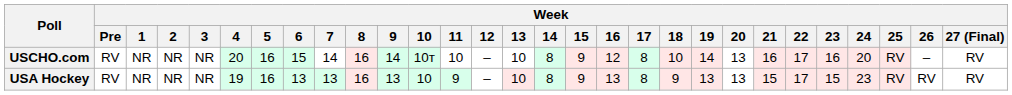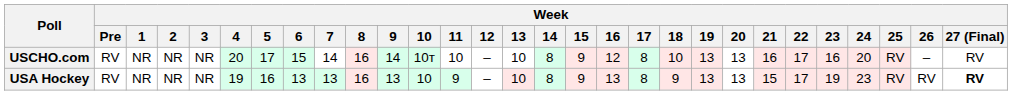 <table class="wikitable" style="white-space:nowrap;">
 <tr>
 <th scope="col" width="100" rowspan="2">Poll</th>
 <th colspan="28">Week</th>
 </tr>
 <tr>
 <th scope="col" width="30">Pre</th>
 <th scope="col" width="30">1</th>
 <th scope="col" width="30">2</th>
 <th scope="col" width="30">3</th>
 <th scope="col" width="30">4</th>
 <th scope="col" width="30">5</th>
 <th scope="col" width="30">6</th>
 <th scope="col" width="30">7</th>
 <th scope="col" width="30">8</th>
 <th scope="col" width="30">9</th>
 <th scope="col" width="30">10</th>
 <th scope="col" width="30">11</th>
 <th scope="col" width="30">12</th>
 <th scope="col" width="30">13</th>
 <th scope="col" width="30">14</th>
 <th scope="col" width="30">15</th>
 <th scope="col" width="30">16</th>
 <th scope="col" width="30">17</th>
 <th scope="col" width="30">18</th>
 <th scope="col" width="30">19</th>
 <th scope="col" width="30">20</th>
 <th scope="col" width="30">21</th>
 <th scope="col" width="30">22</th>
 <th scope="col" width="30">23</th>
 <th scope="col" width="30">24</th>
 <th scope="col" width="30">25</th>
 <th scope="col" width="30">26</th>
 <th scope="col" width="30">27 (Final)</th>
 </tr>
 <tr style="text-align:center;">
 <th>USCHO.com</th>
 <td bgcolor=FFFFFF>RV</td>
 <td bgcolor=FFFFFF>NR</td>
 <td bgcolor=FFFFFF>NR</td>
 <td bgcolor=FFFFFF>NR</td>
 <td bgcolor=D8FFEB>20</td>
-<td bgcolor=D8FFEB>16</td>
+<td bgcolor=D8FFEB>17</td>
 <td bgcolor=D8FFEB>15</td>
 <td bgcolor=FFFFFF>14</td>
 <td bgcolor=FFE6E6>16</td>
 <td bgcolor=D8FFEB>14</td>
 <td bgcolor=D8FFEB>10т</td>
 <td bgcolor=FFFFFF>10</td>
 <td bgcolor=FFFFFF>–</td>
 <td bgcolor=FFFFFF>10</td>
 <td bgcolor=D8FFEB>8</td>
 <td bgcolor=FFE6E6>9</td>
 <td bgcolor=FFE6E6>12</td>
 <td bgcolor=D8FFEB>8</td>
 <td bgcolor=FFE6E6>10</td>
-<td bgcolor=FFE6E6>14</td>
+<td bgcolor=FFE6E6>13</td>
 <td bgcolor=FFFFFF>13</td>
 <td bgcolor=FFE6E6>16</td>
 <td bgcolor=FFE6E6>17</td>
 <td bgcolor=FFE6E6>16</td>
 <td bgcolor=FFE6E6>20</td>
 <td bgcolor=FFE6E6>RV</td>
 <td bgcolor=FFFFFF>–</td>
 <td bgcolor=FFFFFF>RV</td>
 </tr>
 <tr style="text-align:center;">
 <th>USA Hockey</th>
 <td bgcolor=FFFFFF>RV</td>
 <td bgcolor=FFFFFF>NR</td>
 <td bgcolor=FFFFFF>NR</td>
 <td bgcolor=FFFFFF>NR</td>
 <td bgcolor=D8FFEB>19</td>
 <td bgcolor=D8FFEB>16</td>
 <td bgcolor=D8FFEB>13</td>
 <td bgcolor=D8FFEB>13</td>
 <td bgcolor=FFE6E6>16</td>
 <td bgcolor=D8FFEB>13</td>
 <td bgcolor=D8FFEB>10</td>
 <td bgcolor=D8FFEB>9</td>
 <td bgcolor=FFFFFF>–</td>
 <td bgcolor=FFE6E6>10</td>
 <td bgcolor=D8FFEB>8</td>
 <td bgcolor=FFE6E6>9</td>
 <td bgcolor=FFE6E6>13</td>
 <td bgcolor=D8FFEB>8</td>
 <td bgcolor=FFE6E6>9</td>
 <td bgcolor=FFE6E6>13</td>
 <td bgcolor=FFFFFF>13</td>
 <td bgcolor=FFE6E6>15</td>
 <td bgcolor=FFE6E6>17</td>
-<td bgcolor=FFE6E6>15</td>
+<td bgcolor=FFE6E6>19</td>
 <td bgcolor=FFE6E6>23</td>
 <td bgcolor=FFE6E6>RV</td>
 <td bgcolor=FFFFFF>RV</td>
-<td bgcolor=FFFFFF>RV</td>
+<td bgcolor=FFFFFF><strong>RV</strong></td>
 </tr>
 </table>
